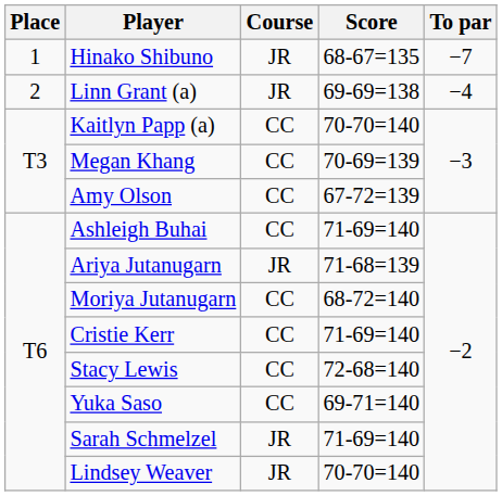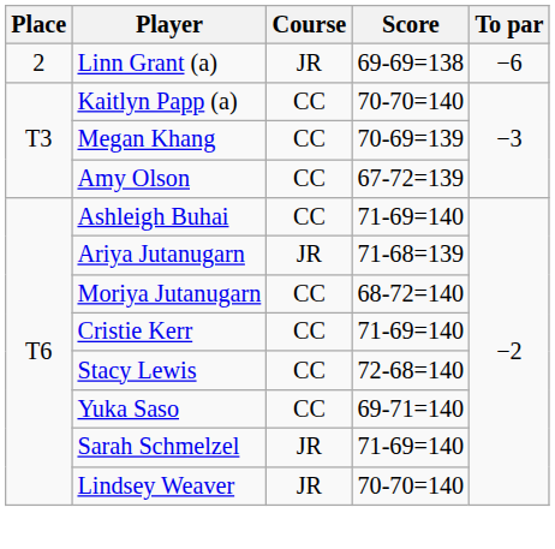 <table class="wikitable">
 <tr>
 <th>Place</th>
 <th>Player</th>
 <th>Course</th>
 <th>Score</th>
 <th>To par</th>
 </tr>
 <tr>
-<td align=center>1</td>
-<td> <a href='#'>Hinako Shibuno</a></td>
-<td align=center>JR</td>
-<td align=center>68-67=135</td>
-<td align=center>−7</td>
-</tr>
-<tr>
 <td align=center>2</td>
 <td> <a href='#'>Linn Grant</a> (a)</td>
 <td align=center>JR</td>
 <td align=center>69-69=138</td>
-<td align=center>−4</td>
+<td align=center>−6</td>
 </tr>
 <tr>
 <td rowspan=3 align=center>T3</td>
 <td> <a href='#'>Kaitlyn Papp</a> (a)</td>
 <td align=center>CC</td>
 <td align=center>70-70=140</td>
 <td rowspan=3 align=center>−3</td>
 </tr>
 <tr>
 <td> <a href='#'>Megan Khang</a></td>
 <td align=center>CC</td>
 <td align=center>70-69=139</td>
 </tr>
 <tr>
 <td> <a href='#'>Amy Olson</a></td>
 <td align=center>CC</td>
 <td align=center>67-72=139</td>
 </tr>
 <tr>
 <td rowspan=8 align=center>T6</td>
 <td> <a href='#'>Ashleigh Buhai</a></td>
 <td align=center>CC</td>
 <td align=center>71-69=140</td>
 <td rowspan=8 align=center>−2</td>
 </tr>
 <tr>
 <td> <a href='#'>Ariya Jutanugarn</a></td>
 <td align=center>JR</td>
 <td align=center>71-68=139</td>
 </tr>
 <tr>
 <td> <a href='#'>Moriya Jutanugarn</a></td>
 <td align=center>CC</td>
 <td align=center>68-72=140</td>
 </tr>
 <tr>
 <td> <a href='#'>Cristie Kerr</a></td>
 <td align=center>CC</td>
 <td align=center>71-69=140</td>
 </tr>
 <tr>
 <td> <a href='#'>Stacy Lewis</a></td>
 <td align=center>CC</td>
 <td align=center>72-68=140</td>
 </tr>
 <tr>
 <td> <a href='#'>Yuka Saso</a></td>
 <td align=center>CC</td>
 <td align=center>69-71=140</td>
 </tr>
 <tr>
 <td> <a href='#'>Sarah Schmelzel</a></td>
 <td align=center>JR</td>
 <td align=center>71-69=140</td>
 </tr>
 <tr>
 <td> <a href='#'>Lindsey Weaver</a></td>
 <td align=center>JR</td>
 <td align=center>70-70=140</td>
 </tr>
 </table>
